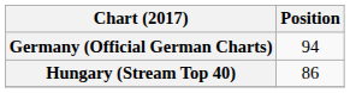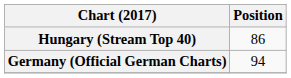 <table class="wikitable plainrowheaders sortable" style="text-align:center">
 <tr>
 <th scope="col">Chart (2017)</th>
 <th scope="col">Position</th>
 </tr>
 <tr>
+<th scope="row">Hungary (Stream Top 40)</th>
+<td>86</td>
+</tr>
+<tr>
 <th scope="row">Germany (Official German Charts)</th>
 <td>94</td>
 </tr>
 <tr>
-<th scope="row">Hungary (Stream Top 40)</th>
-<td>86</td>
-</tr>
-<tr>
 </tr>
 </table>
